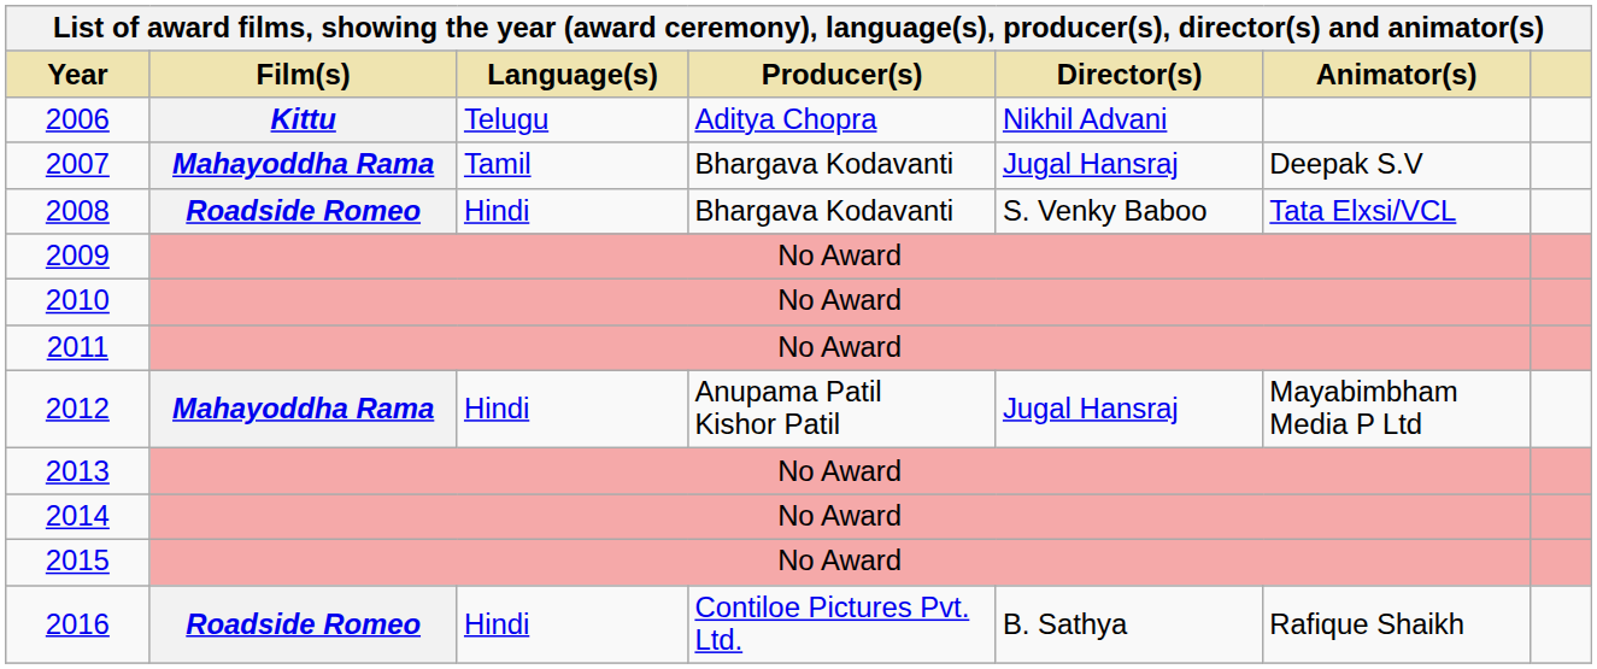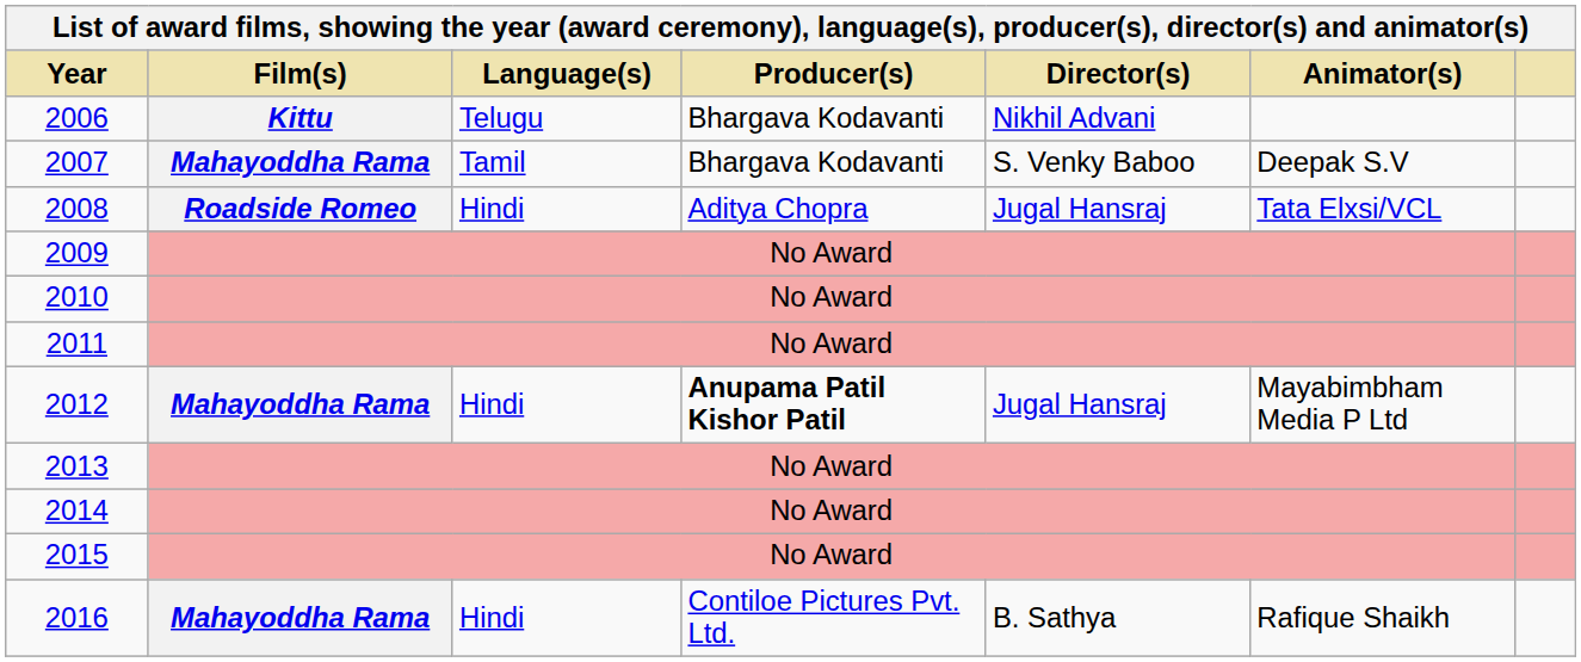 <table class="wikitable sortable plainrowheaders" style="width:100%">
 <tr>
 <th colspan="7">List of award films, showing the year (award ceremony), language(s), producer(s), director(s) and animator(s)</th>
 </tr>
 <tr>
 <th scope="col" style="background-color:#EFE4B0;width:7%;">Year</th>
 <th scope="col" style="background-color:#EFE4B0;width:15%;">Film(s)</th>
 <th scope="col" style="background-color:#EFE4B0;width:10%;">Language(s)</th>
 <th scope="col" style="background-color:#EFE4B0;width:15%;">Producer(s)</th>
 <th scope="col" style="background-color:#EFE4B0;width:13%;">Director(s)</th>
 <th scope="col" style="background-color:#EFE4B0;width:13%;">Animator(s)</th>
 <th scope="col" style="background-color:#EFE4B0;width:3%;" class="unsortable"></th>
 </tr>
 <tr>
 <td align="center"><a href='#'>2006<br></a></td>
 <th scope="row"><em><a href='#'>Kittu</a></em></th>
 <td><a href='#'>Telugu</a></td>
-<td><a href='#'>Aditya Chopra</a></td>
+<td>Bhargava Kodavanti</td>
 <td><a href='#'>Nikhil Advani</a></td>
 <td></td>
 <td align="center"></td>
 </tr>
 <tr>
 <td align="center"><a href='#'>2007<br></a></td>
 <th scope="row"><em><a href='#'>Mahayoddha Rama</a></em></th>
 <td><a href='#'>Tamil</a></td>
 <td>Bhargava Kodavanti</td>
-<td><a href='#'>Jugal Hansraj</a></td>
+<td>S. Venky Baboo</td>
 <td>Deepak S.V</td>
 <td align="center"></td>
 </tr>
 <tr>
 <td align="center"><a href='#'>2008<br></a></td>
 <th scope="row"><em><a href='#'>Roadside Romeo</a></em></th>
 <td><a href='#'>Hindi</a></td>
-<td>Bhargava Kodavanti</td>
-<td>S. Venky Baboo</td>
+<td><a href='#'>Aditya Chopra</a></td>
+<td><a href='#'>Jugal Hansraj</a></td>
 <td><a href='#'>Tata Elxsi/VCL</a></td>
 <td align="center"></td>
 </tr>
 <tr>
 <td align="center"><a href='#'>2009<br></a></td>
 <td colspan="5" bgcolor="#F5A9A9" align="center">No Award</td>
 <td bgcolor="#F5A9A9" align="center"></td>
 </tr>
 <tr>
 <td align="center"><a href='#'>2010<br></a></td>
 <td colspan="5" bgcolor="#F5A9A9" align="center">No Award</td>
 <td bgcolor="#F5A9A9" align="center"></td>
 </tr>
 <tr>
 <td align="center"><a href='#'>2011<br></a></td>
 <td colspan="5" bgcolor="#F5A9A9" align="center">No Award</td>
 <td bgcolor="#F5A9A9" align="center"></td>
 </tr>
 <tr>
 <td align="center"><a href='#'>2012<br></a></td>
 <th scope="row"><em><a href='#'>Mahayoddha Rama</a></em></th>
 <td><a href='#'>Hindi</a></td>
-<td>Anupama Patil<br> Kishor Patil</td>
+<td><strong>Anupama Patil<br> Kishor Patil</strong></td>
 <td><a href='#'>Jugal Hansraj</a></td>
 <td>Mayabimbham Media P Ltd</td>
 <td align="center"></td>
 </tr>
 <tr>
 <td align="center"><a href='#'>2013<br></a></td>
 <td colspan="5" bgcolor="#F5A9A9" align="center">No Award</td>
 <td bgcolor="#F5A9A9" align="center"></td>
 </tr>
 <tr>
 <td align="center"><a href='#'>2014<br></a></td>
 <td colspan="5" bgcolor="#F5A9A9" align="center">No Award</td>
 <td bgcolor="#F5A9A9" align="center"></td>
 </tr>
 <tr>
 <td align="center"><a href='#'>2015<br></a></td>
 <td colspan="5" bgcolor="#F5A9A9" align="center">No Award</td>
 <td bgcolor="#F5A9A9" align="center"></td>
 </tr>
 <tr>
 <td align="center"><a href='#'>2016<br></a></td>
-<th scope="row"><em><a href='#'>Roadside Romeo</a></em></th>
+<th scope="row"><em><a href='#'>Mahayoddha Rama</a></em></th>
 <td><a href='#'>Hindi</a></td>
 <td><a href='#'>Contiloe Pictures Pvt. Ltd.</a></td>
 <td>B. Sathya</td>
 <td>Rafique Shaikh</td>
 <td align="center"></td>
 </tr>
 </table>
